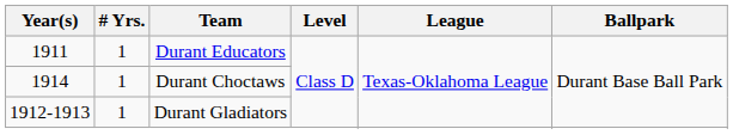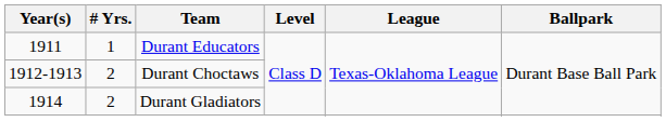 <table class="wikitable" style="text-align:center; font-size: 95%;">
 <tr>
 <th>Year(s)</th>
 <th># Yrs.</th>
 <th>Team</th>
 <th>Level</th>
 <th>League</th>
 <th>Ballpark</th>
 </tr>
 <tr>
 <td>1911</td>
 <td>1</td>
 <td><a href='#'>Durant Educators</a></td>
 <td rowspan=6><a href='#'>Class D</a></td>
 <td rowspan=6><a href='#'>Texas-Oklahoma League</a></td>
 <td rowspan=4>Durant Base Ball Park</td>
 </tr>
 <tr>
-<td>1914</td>
-<td>1</td>
+<td>1912-1913</td>
+<td>2</td>
 <td>Durant Choctaws</td>
 </tr>
 <tr>
-<td>1912-1913</td>
-<td>1</td>
+<td>1914</td>
+<td>2</td>
 <td>Durant Gladiators</td>
 </tr>
 <tr>
 </tr>
 </table>
